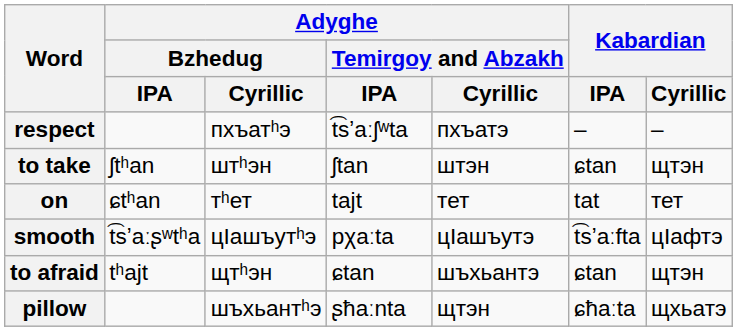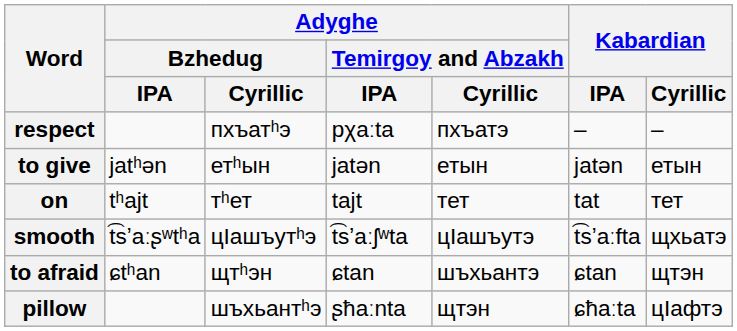 <table class="wikitable" border="1" text-align="right">
 <tr>
 <th rowspan="3">Word</th>
 <th colspan="4"><a href='#'>Adyghe</a></th>
 <th rowspan="2" colspan="2"><a href='#'>Kabardian</a></th>
 </tr>
 <tr>
 <th colspan="2">Bzhedug</th>
 <th colspan="2"><a href='#'>Temirgoy</a> and <a href='#'>Abzakh</a></th>
 </tr>
 <tr>
 <th>IPA</th>
 <th>Cyrillic</th>
 <th>IPA</th>
 <th>Cyrillic</th>
 <th>IPA</th>
 <th>Cyrillic</th>
 </tr>
 <tr>
 <th>respect</th>
 <td></td>
 <td>пхъатʰэ</td>
-<td>t͡sʼaːʃʷta</td>
+<td>pχaːta</td>
 <td>пхъатэ</td>
 <td>–</td>
 <td>–</td>
 </tr>
 <tr>
-<th>to take</th>
-<td>ʃtʰan</td>
-<td>штʰэн</td>
-<td>ʃtan</td>
-<td>штэн</td>
-<td>ɕtan</td>
-<td>щтэн</td>
+<th>to give</th>
+<td>jatʰən</td>
+<td>етʰын</td>
+<td>jatən</td>
+<td>етын</td>
+<td>jatən</td>
+<td>етын</td>
 </tr>
 <tr>
 <th>on</th>
-<td>ɕtʰan</td>
+<td>tʰajt</td>
 <td>тʰет</td>
 <td>tajt</td>
 <td>тет</td>
 <td>tat</td>
 <td>тет</td>
 </tr>
 <tr>
 <th>smooth</th>
 <td>t͡sʼaːʂʷtʰa</td>
 <td>цIашъутʰэ</td>
-<td>pχaːta</td>
+<td>t͡sʼaːʃʷta</td>
 <td>цIашъутэ</td>
 <td>t͡sʼaːfta</td>
-<td>цIафтэ</td>
+<td>щхьатэ</td>
 </tr>
 <tr>
 <th>to afraid</th>
-<td>tʰajt</td>
+<td>ɕtʰan</td>
 <td>щтʰэн</td>
 <td>ɕtan</td>
 <td>шъхьантэ</td>
 <td>ɕtan</td>
 <td>щтэн</td>
 </tr>
 <tr>
 <th>pillow</th>
 <td></td>
 <td>шъхьантʰэ</td>
 <td>ʂħaːnta</td>
 <td>щтэн</td>
 <td>ɕħaːta</td>
-<td>щхьатэ</td>
+<td>цIафтэ</td>
 </tr>
 </table>
